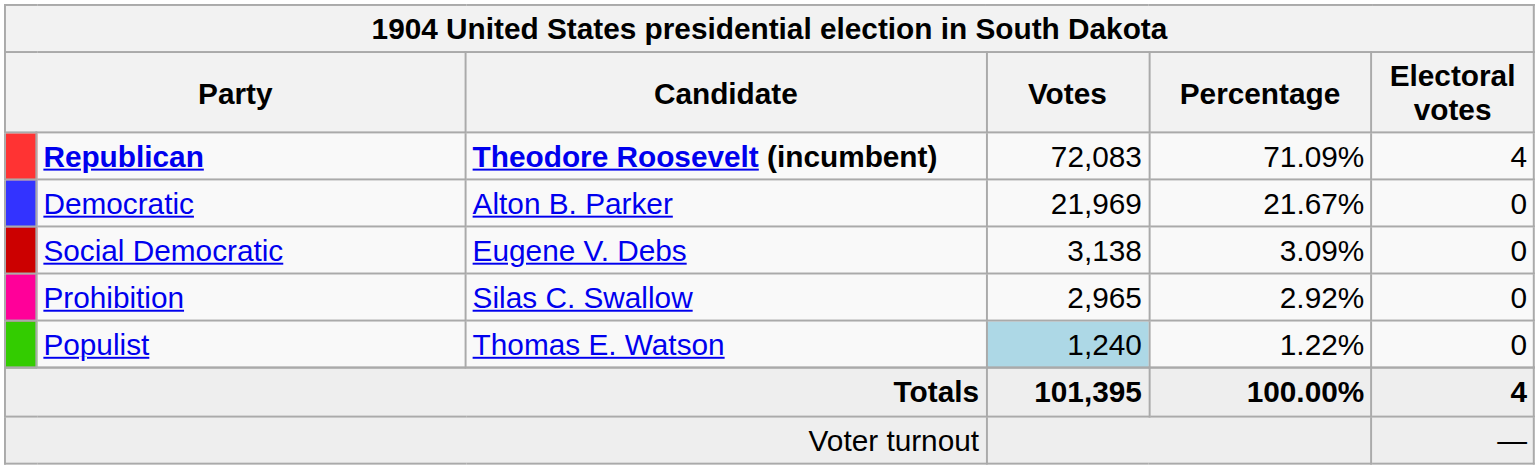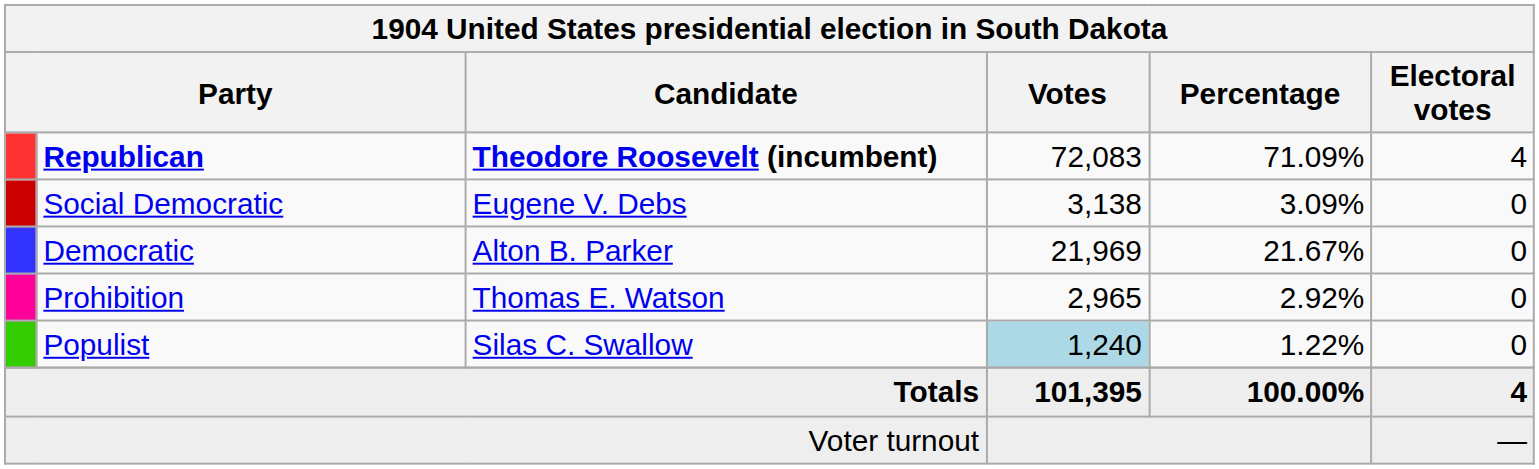 <table class="wikitable" style="font-size: 95%;">
 <tr>
 <th colspan="6">1904 United States presidential election in South Dakota</th>
 </tr>
 <tr>
 <th colspan="2" style="width: 15em">Party</th>
 <th style="width: 17em">Candidate</th>
 <th style="width: 5em">Votes</th>
 <th style="width: 7em">Percentage</th>
 <th style="width: 5em">Electoral votes</th>
 </tr>
 <tr>
 <th style="background-color:#FF3333; width: 3px"></th>
 <td style="width: 130px"><strong><a href='#'>Republican</a></strong></td>
 <td><strong><a href='#'>Theodore Roosevelt</a> (incumbent)</strong></td>
 <td align="right">72,083</td>
 <td align="right">71.09%</td>
 <td align="right">4</td>
 </tr>
 <tr>
+<th style="background-color:#c00; width: 3px"></th>
+<td style="width: 130px"><a href='#'>Social Democratic</a></td>
+<td><a href='#'>Eugene V. Debs</a></td>
+<td align="right">3,138</td>
+<td align="right">3.09%</td>
+<td align="right">0</td>
+</tr>
+<tr>
 <th style="background-color:#3333FF; width: 3px"></th>
 <td style="width: 130px"><a href='#'>Democratic</a></td>
 <td><a href='#'>Alton B. Parker</a></td>
 <td align="right">21,969</td>
 <td align="right">21.67%</td>
 <td align="right">0</td>
 </tr>
 <tr>
-<th style="background-color:#c00; width: 3px"></th>
-<td style="width: 130px"><a href='#'>Social Democratic</a></td>
-<td><a href='#'>Eugene V. Debs</a></td>
-<td align="right">3,138</td>
-<td align="right">3.09%</td>
-<td align="right">0</td>
-</tr>
-<tr>
 <th style="background-color:#f09; width: 3px"></th>
 <td style="width: 130px"><a href='#'>Prohibition</a></td>
-<td><a href='#'>Silas C. Swallow</a></td>
+<td><a href='#'>Thomas E. Watson</a></td>
 <td align="right">2,965</td>
 <td align="right">2.92%</td>
 <td align="right">0</td>
 </tr>
 <tr>
 <th style="background-color:#3c0; width: 3px"></th>
 <td style="width: 130px"><a href='#'>Populist</a></td>
-<td><a href='#'>Thomas E. Watson</a></td>
+<td><a href='#'>Silas C. Swallow</a></td>
 <td align="right" style="background: lightblue;">1,240</td>
 <td align="right">1.22%</td>
 <td align="right">0</td>
 </tr>
 <tr>
 </tr>
 <tr bgcolor="#EEEEEE">
 <td colspan="3" align="right"><strong>Totals</strong></td>
 <td align="right"><strong>101,395</strong></td>
 <td align="right"><strong>100.00%</strong></td>
 <td align="right"><strong>4</strong></td>
 </tr>
 <tr bgcolor="#EEEEEE">
 <td colspan="3" align="right">Voter turnout</td>
 <td colspan="2" align="right"></td>
 <td align="right">—</td>
 </tr>
 </table>
